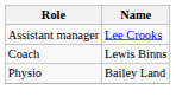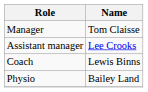 <table class="wikitable">
 <tr>
 <th>Role</th>
 <th>Name</th>
+</tr>
+<tr>
+<td>Manager</td>
+<td> Tom Claisse</td>
 </tr>
 <tr>
 <td>Assistant manager</td>
 <td> <a href='#'>Lee Crooks</a></td>
 </tr>
 <tr>
 <td>Coach</td>
 <td> Lewis Binns</td>
 </tr>
 <tr>
 <td>Physio</td>
 <td> Bailey Land</td>
 </tr>
 <tr>
 </tr>
 </table>
